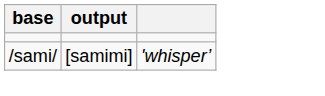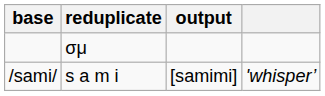 <table class="wikitable">
 <tr>
 <th>base</th>
+<th>reduplicate</th>
 <th>output</th>
 <th></th>
 </tr>
 <tr>
 <td></td>
+<td>σμ</td>
 <td></td>
 <td></td>
 </tr>
 <tr>
 <td>/sami/</td>
+<td>s a m i</td>
 <td>[samimi]</td>
 <td><em>'whisper’</em></td>
 </tr>
 </table>
